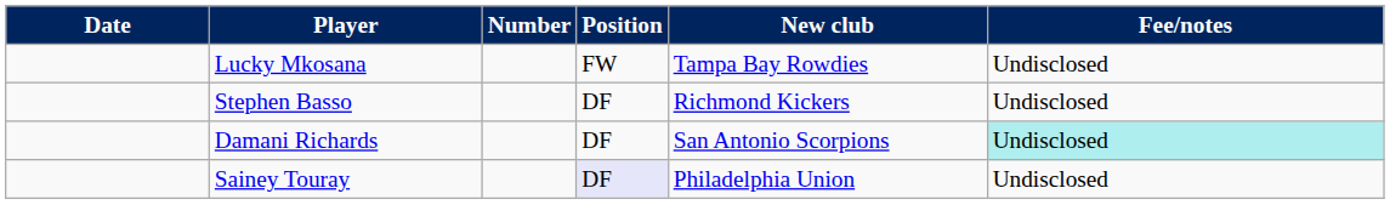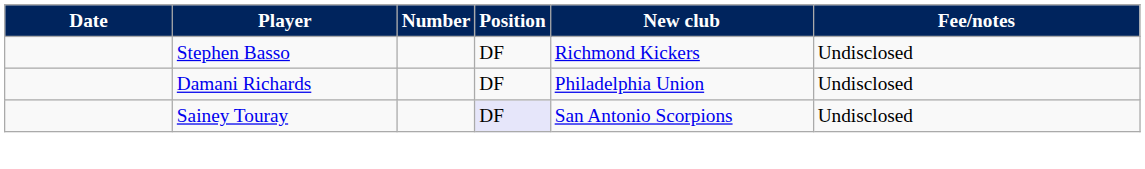 <table class="wikitable" style="text-align:left; font-size:95%;">
 <tr>
 <th style="color:white; background:#00245D; width:125px;">Date</th>
 <th style="color:white; background:#00245D; width:170px;">Player</th>
 <th style="color:white; background:#00245D; width:50px;">Number</th>
 <th style="color:white; background:#00245D; width:50px;">Position</th>
 <th style="color:white; background:#00245D; width:200px;">New club</th>
 <th style="color:white; background:#00245D; width:250px;">Fee/notes</th>
-</tr>
-<tr>
-<td></td>
-<td> <a href='#'>Lucky Mkosana</a></td>
-<td></td>
-<td>FW</td>
-<td> <a href='#'>Tampa Bay Rowdies</a></td>
-<td>Undisclosed</td>
 </tr>
 <tr>
 <td></td>
 <td> <a href='#'>Stephen Basso</a></td>
 <td></td>
 <td>DF</td>
 <td> <a href='#'>Richmond Kickers</a></td>
 <td>Undisclosed</td>
 </tr>
 <tr>
 <td></td>
 <td> <a href='#'>Damani Richards</a></td>
 <td></td>
 <td>DF</td>
-<td> <a href='#'>San Antonio Scorpions</a></td>
-<td style="background: paleturquoise;">Undisclosed</td>
+<td> <a href='#'>Philadelphia Union</a></td>
+<td>Undisclosed</td>
 </tr>
 <tr>
 <td></td>
 <td> <a href='#'>Sainey Touray</a></td>
 <td></td>
 <td style="background: lavender;">DF</td>
-<td> <a href='#'>Philadelphia Union</a></td>
+<td> <a href='#'>San Antonio Scorpions</a></td>
 <td>Undisclosed</td>
 </tr>
 </table>
